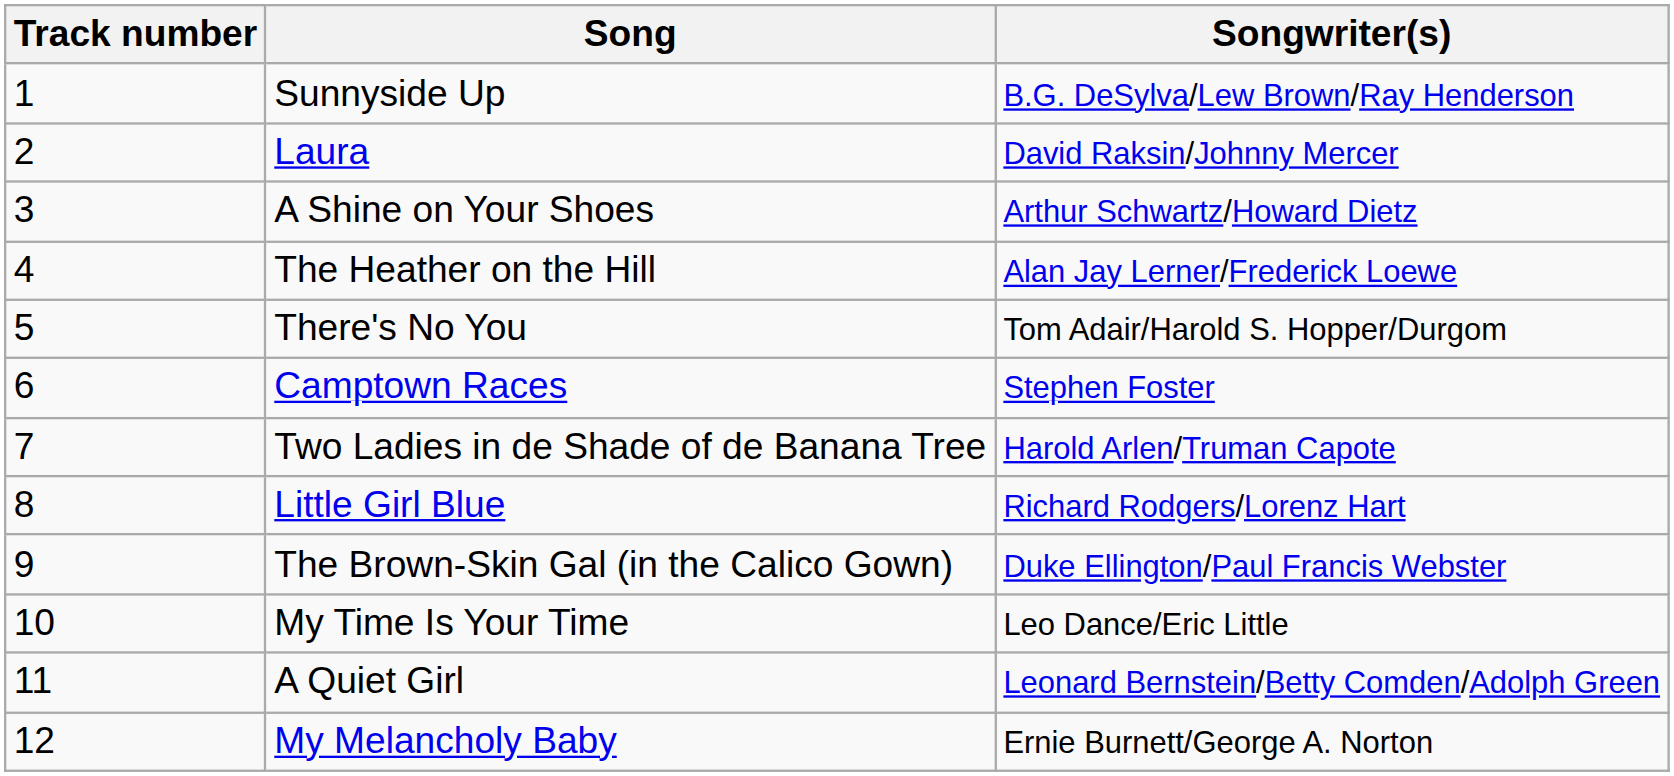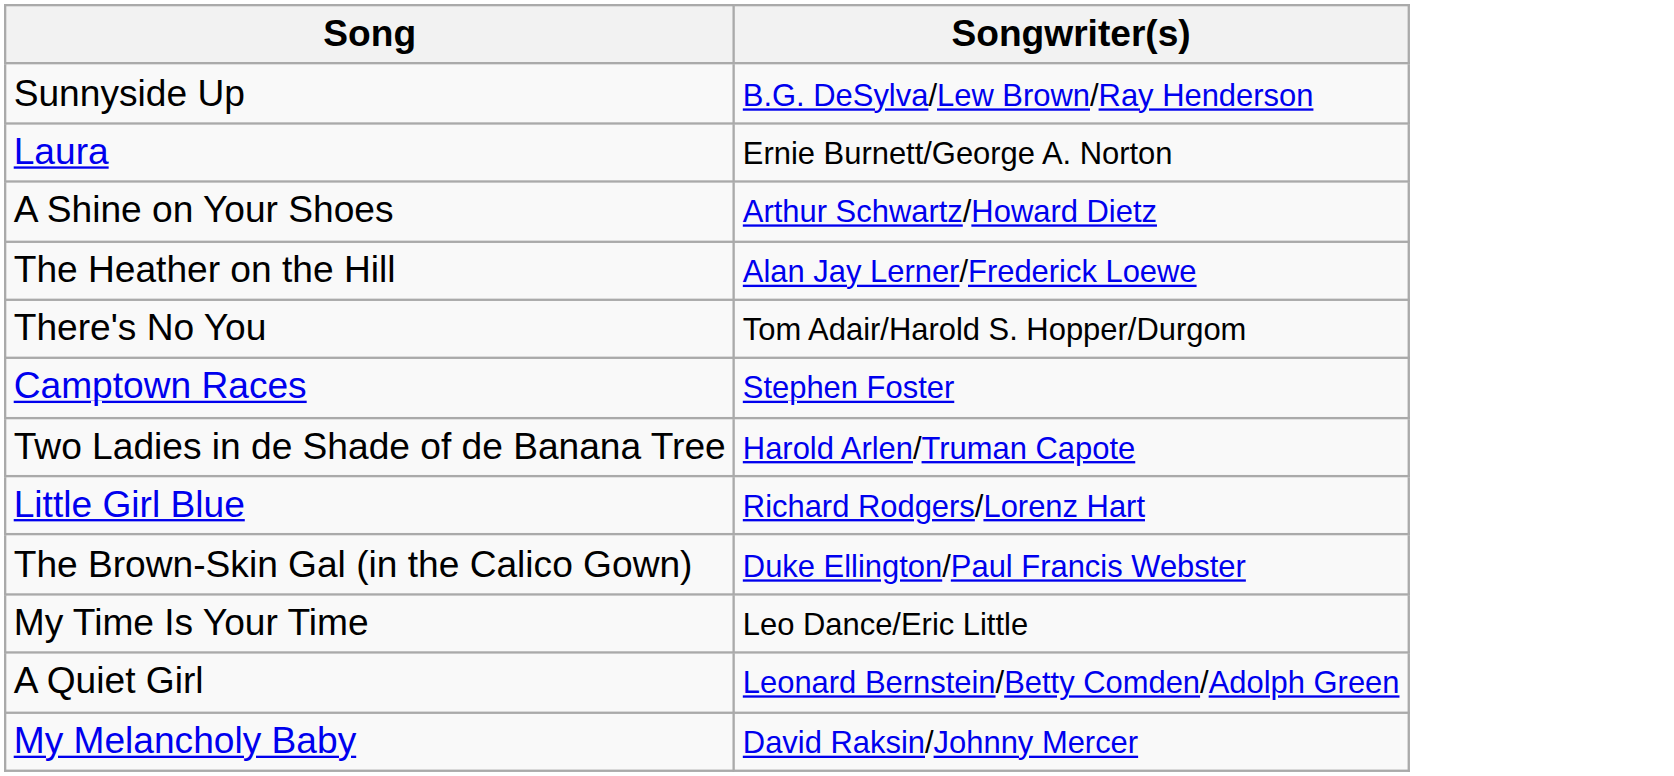 <table class="wikitable">
 <tr>
-<th>Track number</th>
 <th>Song</th>
 <th>Songwriter(s)</th>
 </tr>
 <tr>
-<td>1</td>
 <td>Sunnyside Up</td>
 <td><small><a href='#'>B.G. DeSylva</a>/<a href='#'>Lew Brown</a>/<a href='#'>Ray Henderson</a></small></td>
 </tr>
 <tr>
-<td>2</td>
 <td><a href='#'>Laura</a></td>
-<td><small><a href='#'>David Raksin</a>/<a href='#'>Johnny Mercer</a></small></td>
+<td><small>Ernie Burnett/George A. Norton</small></td>
 </tr>
 <tr>
-<td>3</td>
 <td>A Shine on Your Shoes</td>
 <td><small><a href='#'>Arthur Schwartz</a>/<a href='#'>Howard Dietz</a></small></td>
 </tr>
 <tr>
-<td>4</td>
 <td>The Heather on the Hill</td>
 <td><small><a href='#'>Alan Jay Lerner</a>/<a href='#'>Frederick Loewe</a></small></td>
 </tr>
 <tr>
-<td>5</td>
 <td>There's No You</td>
 <td><small>Tom Adair/Harold S. Hopper/Durgom</small></td>
 </tr>
 <tr>
-<td>6</td>
 <td><a href='#'>Camptown Races</a></td>
 <td><small><a href='#'>Stephen Foster</a></small></td>
 </tr>
 <tr>
-<td>7</td>
 <td>Two Ladies in de Shade of de Banana Tree</td>
 <td><small><a href='#'>Harold Arlen</a>/<a href='#'>Truman Capote</a></small></td>
 </tr>
 <tr>
-<td>8</td>
 <td><a href='#'>Little Girl Blue</a></td>
 <td><small><a href='#'>Richard Rodgers</a>/<a href='#'>Lorenz Hart</a></small></td>
 </tr>
 <tr>
-<td>9</td>
 <td>The Brown-Skin Gal (in the Calico Gown)</td>
 <td><small><a href='#'>Duke Ellington</a>/<a href='#'>Paul Francis Webster</a></small></td>
 </tr>
 <tr>
-<td>10</td>
 <td>My Time Is Your Time</td>
 <td><small>Leo Dance/Eric Little</small></td>
 </tr>
 <tr>
-<td>11</td>
 <td>A Quiet Girl</td>
 <td><small><a href='#'>Leonard Bernstein</a>/<a href='#'>Betty Comden</a>/<a href='#'>Adolph Green</a></small></td>
 </tr>
 <tr>
-<td>12</td>
 <td><a href='#'>My Melancholy Baby</a></td>
-<td><small>Ernie Burnett/George A. Norton</small></td>
+<td><small><a href='#'>David Raksin</a>/<a href='#'>Johnny Mercer</a></small></td>
 </tr>
 </table>
